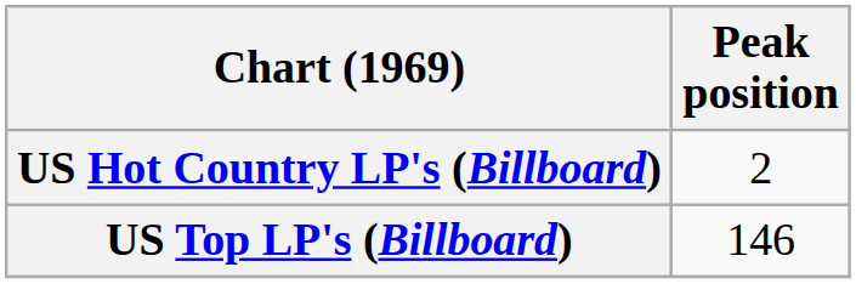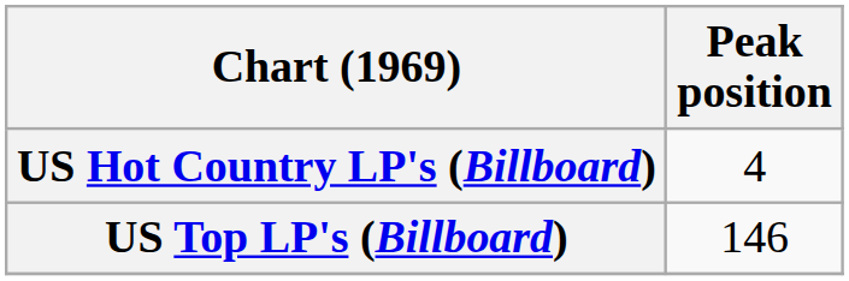 <table class="wikitable plainrowheaders" style="text-align:center">
 <tr>
 <th scope="col">Chart (1969)</th>
 <th scope="col">Peak<br>position</th>
 </tr>
 <tr>
 <th scope = "row">US <a href='#'>Hot Country LP's</a> (<em><a href='#'>Billboard</a></em>)</th>
-<td>2</td>
+<td>4</td>
 </tr>
 <tr>
 <th scope = "row">US <a href='#'>Top LP's</a> (<em><a href='#'>Billboard</a></em>)</th>
 <td>146</td>
 </tr>
 <tr>
 </tr>
 </table>
